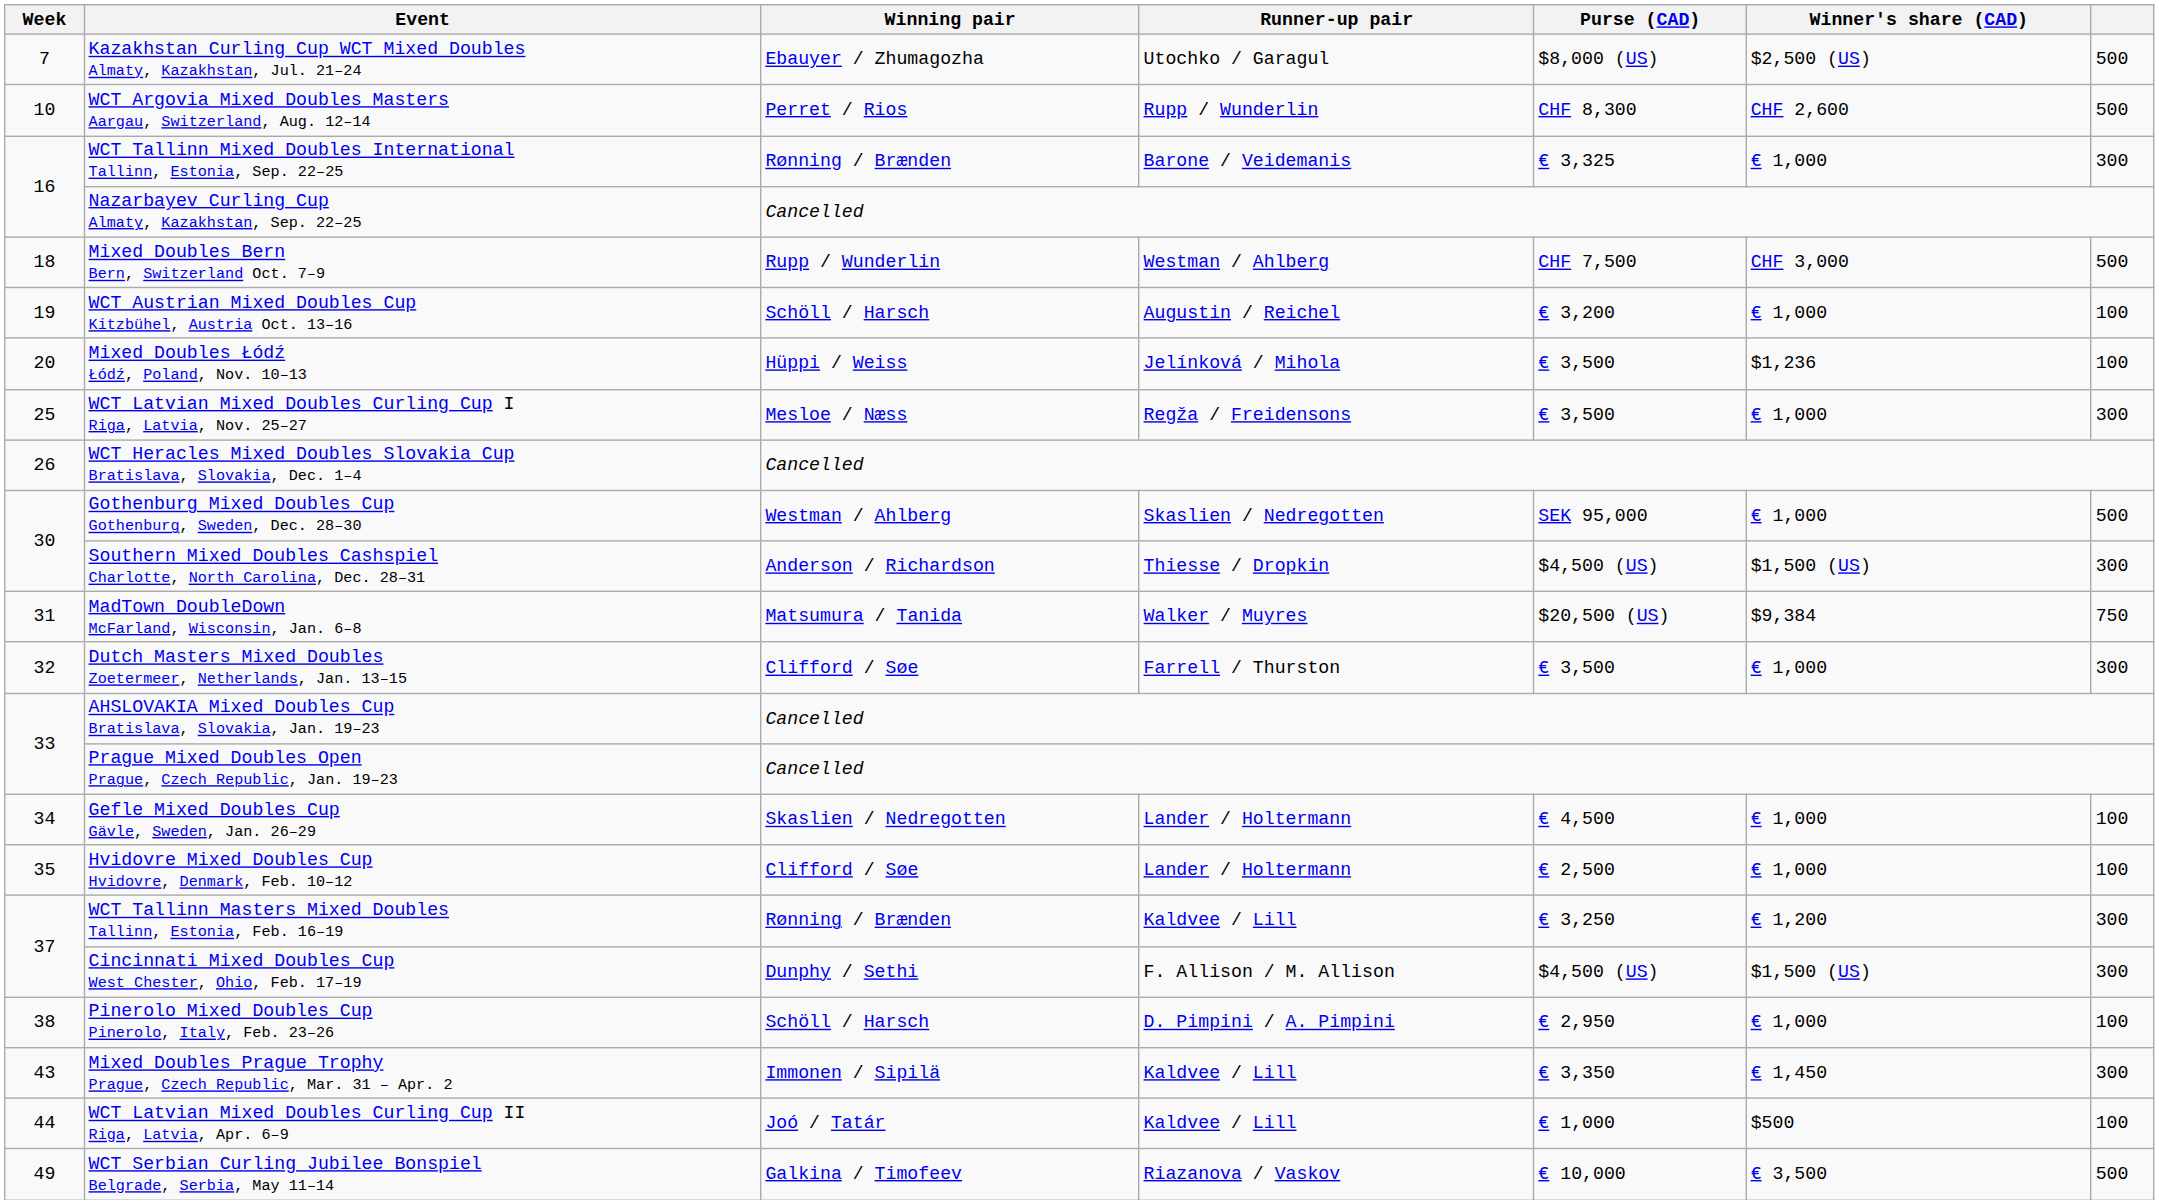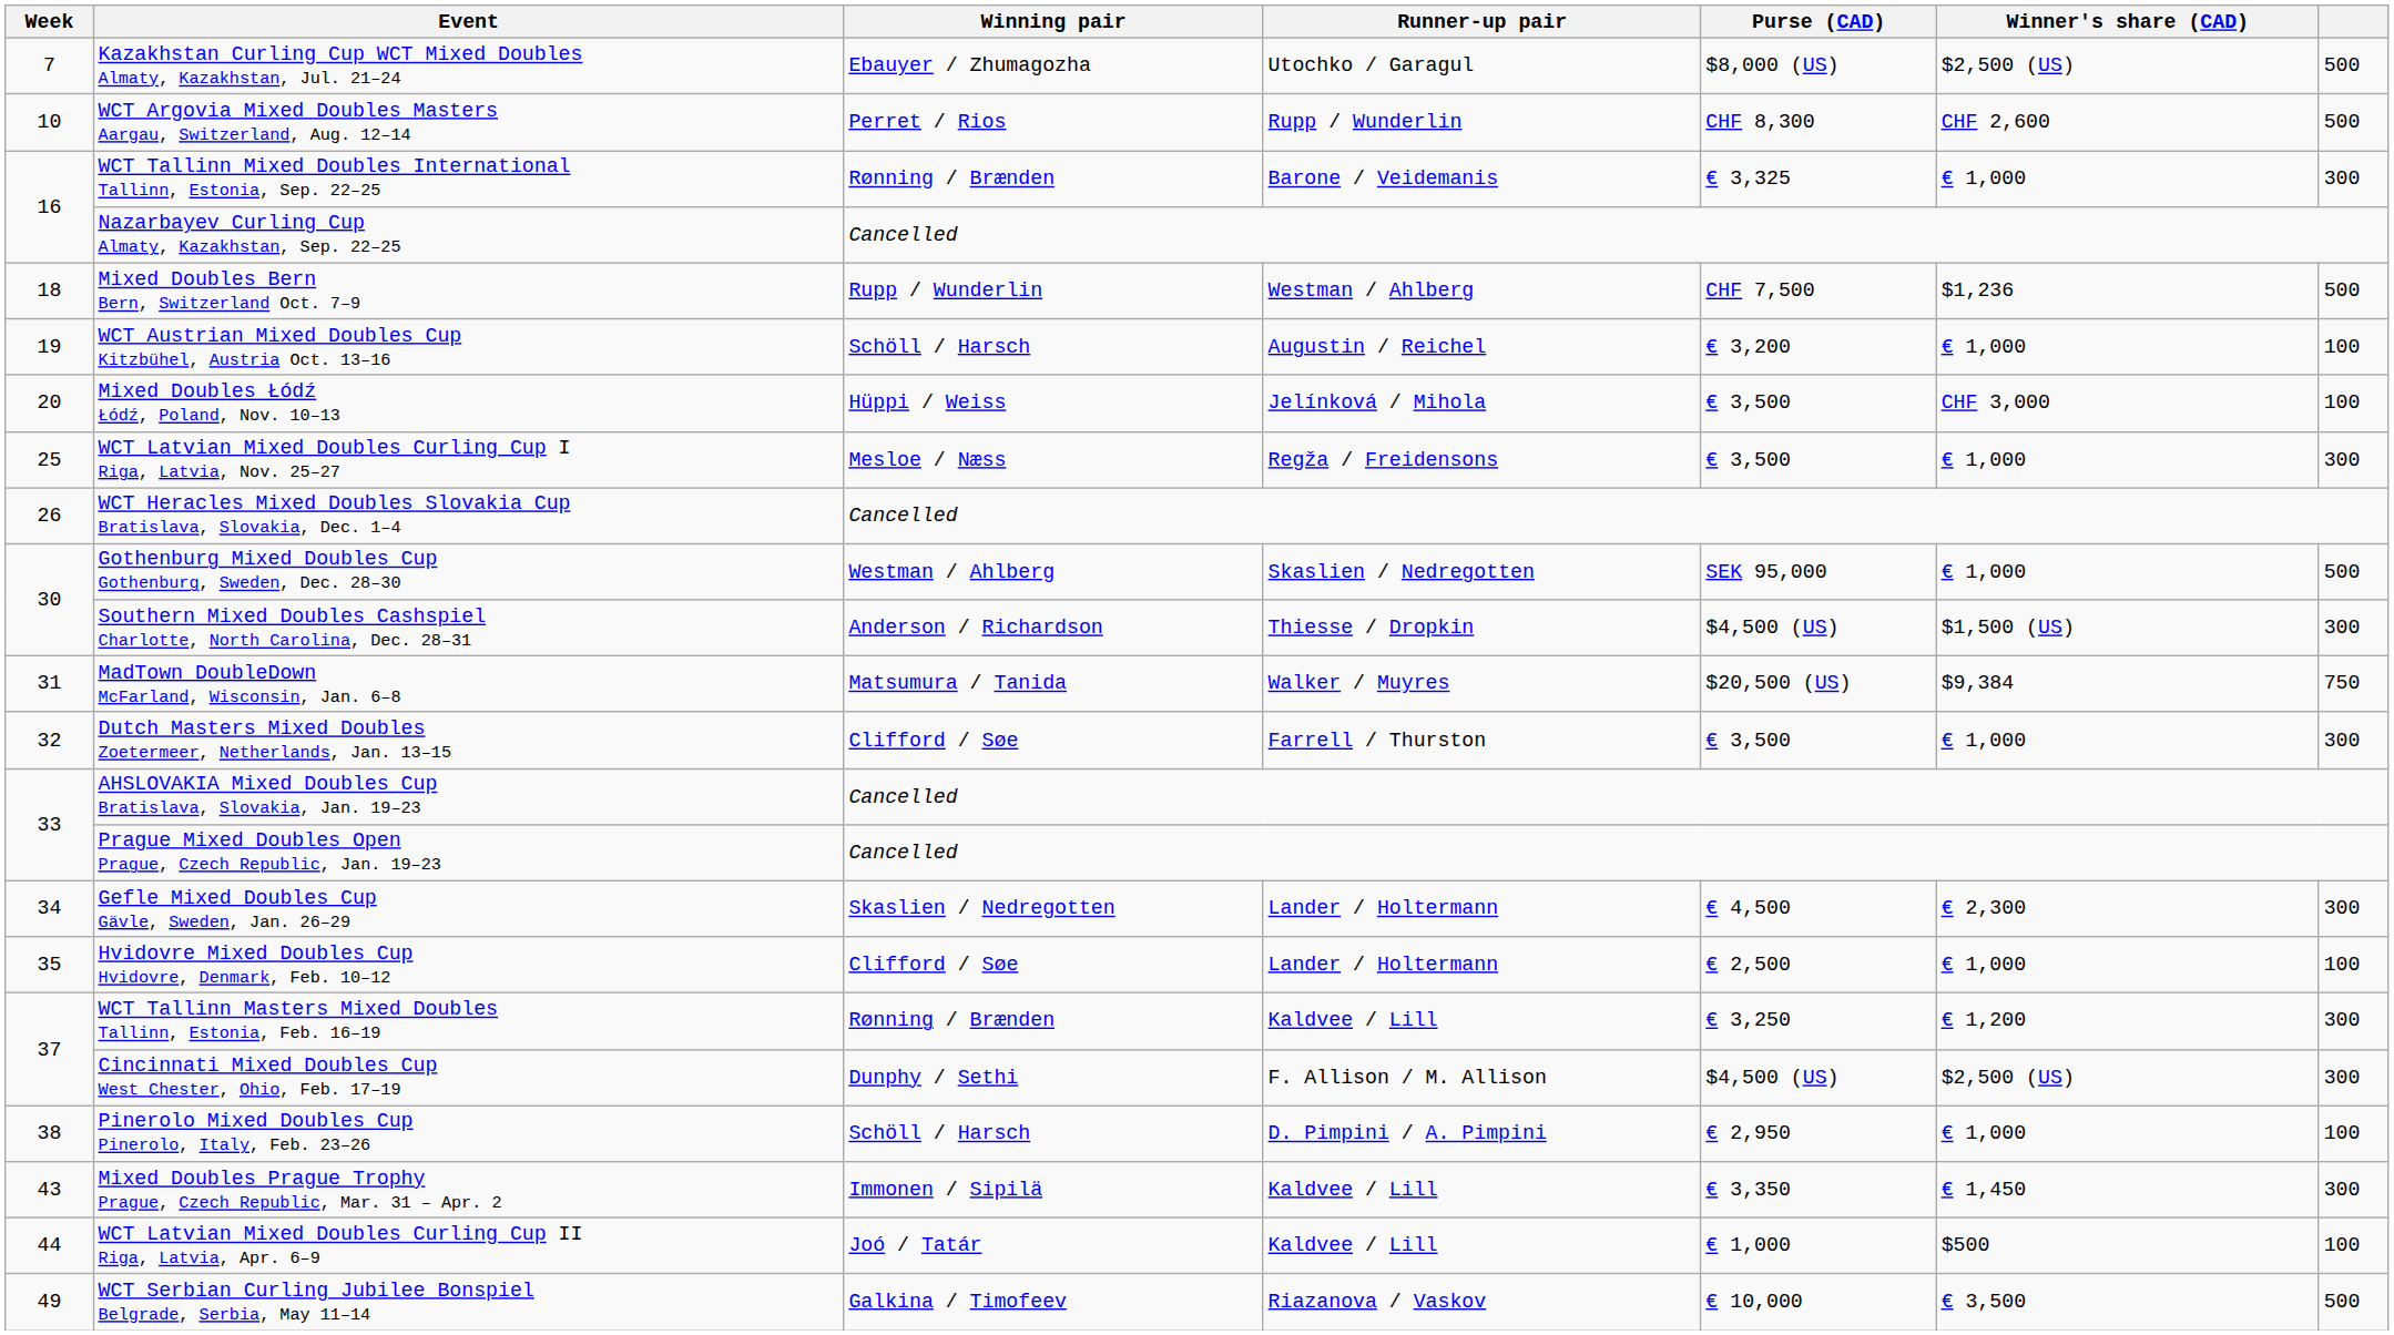 <table class="wikitable sortable" style="margin-right:0; width:97%">
 <tr>
 <th>Week</th>
 <th>Event</th>
 <th>Winning pair</th>
 <th>Runner-up pair</th>
 <th>Purse (<a href='#'>CAD</a>)</th>
 <th>Winner's share (<a href='#'>CAD</a>)</th>
 <th></th>
 </tr>
 <tr>
 <td align=center>7</td>
 <td><a href='#'>Kazakhstan Curling Cup WCT Mixed Doubles</a> <br> <small><a href='#'>Almaty</a>, <a href='#'>Kazakhstan</a>, Jul. 21–24</small></td>
 <td> <a href='#'>Ebauyer</a> / Zhumagozha</td>
 <td> Utochko / Garagul</td>
 <td>$8,000 (<a href='#'>US</a>)</td>
 <td>$2,500 (<a href='#'>US</a>)</td>
 <td>500</td>
 </tr>
 <tr>
 <td align=center>10</td>
 <td><a href='#'>WCT Argovia Mixed Doubles Masters</a> <br> <small><a href='#'>Aargau</a>, <a href='#'>Switzerland</a>, Aug. 12–14</small></td>
 <td> <a href='#'>Perret</a> / <a href='#'>Rios</a></td>
 <td> <a href='#'>Rupp</a> / <a href='#'>Wunderlin</a></td>
 <td><a href='#'>CHF</a> 8,300</td>
 <td><a href='#'>CHF</a> 2,600</td>
 <td>500</td>
 </tr>
 <tr>
 <td align=center rowspan=2>16</td>
 <td><a href='#'>WCT Tallinn Mixed Doubles International</a> <br> <small><a href='#'>Tallinn</a>, <a href='#'>Estonia</a>, Sep. 22–25</small></td>
 <td> <a href='#'>Rønning</a> / <a href='#'>Brænden</a></td>
 <td> <a href='#'>Barone</a> / <a href='#'>Veidemanis</a></td>
 <td><a href='#'>€</a> 3,325</td>
 <td><a href='#'>€</a> 1,000</td>
 <td>300</td>
 </tr>
 <tr>
 <td><a href='#'>Nazarbayev Curling Cup</a> <br> <small><a href='#'>Almaty</a>, <a href='#'>Kazakhstan</a>, Sep. 22–25</small></td>
 <td colspan="5"><em>Cancelled</em></td>
 </tr>
 <tr>
 <td align=center>18</td>
 <td><a href='#'>Mixed Doubles Bern</a> <br> <small><a href='#'>Bern</a>, <a href='#'>Switzerland</a> Oct. 7–9</small></td>
 <td> <a href='#'>Rupp</a> / <a href='#'>Wunderlin</a></td>
 <td> <a href='#'>Westman</a> / <a href='#'>Ahlberg</a></td>
 <td><a href='#'>CHF</a> 7,500</td>
-<td><a href='#'>CHF</a> 3,000</td>
+<td>$1,236</td>
 <td>500</td>
 </tr>
 <tr>
 <td align=center>19</td>
 <td><a href='#'>WCT Austrian Mixed Doubles Cup</a> <br> <small><a href='#'>Kitzbühel</a>, <a href='#'>Austria</a> Oct. 13–16</small></td>
 <td> <a href='#'>Schöll</a> / <a href='#'>Harsch</a></td>
 <td> <a href='#'>Augustin</a> / <a href='#'>Reichel</a></td>
 <td><a href='#'>€</a> 3,200</td>
 <td><a href='#'>€</a> 1,000</td>
 <td>100</td>
 </tr>
 <tr>
 <td align=center>20</td>
 <td><a href='#'>Mixed Doubles Łódź</a> <br> <small><a href='#'>Łódź</a>, <a href='#'>Poland</a>, Nov. 10–13</small></td>
 <td> <a href='#'>Hüppi</a> / <a href='#'>Weiss</a></td>
 <td> <a href='#'>Jelínková</a> / <a href='#'>Mihola</a></td>
 <td><a href='#'>€</a> 3,500</td>
-<td>$1,236</td>
+<td><a href='#'>CHF</a> 3,000</td>
 <td>100</td>
 </tr>
 <tr>
 <td align=center>25</td>
 <td><a href='#'>WCT Latvian Mixed Doubles Curling Cup</a> I <br> <small><a href='#'>Riga</a>, <a href='#'>Latvia</a>, Nov. 25–27</small></td>
 <td> <a href='#'>Mesloe</a> / <a href='#'>Næss</a></td>
 <td> <a href='#'>Regža</a> / <a href='#'>Freidensons</a></td>
 <td><a href='#'>€</a> 3,500</td>
 <td><a href='#'>€</a> 1,000</td>
 <td>300</td>
 </tr>
 <tr>
 <td align=center>26</td>
 <td><a href='#'>WCT Heracles Mixed Doubles Slovakia Cup</a> <br> <small><a href='#'>Bratislava</a>, <a href='#'>Slovakia</a>, Dec. 1–4</small></td>
 <td colspan="5"><em>Cancelled</em></td>
 </tr>
 <tr>
 <td align=center rowspan=2>30</td>
 <td><a href='#'>Gothenburg Mixed Doubles Cup</a> <br> <small><a href='#'>Gothenburg</a>, <a href='#'>Sweden</a>, Dec. 28–30</small></td>
 <td> <a href='#'>Westman</a> / <a href='#'>Ahlberg</a></td>
 <td> <a href='#'>Skaslien</a> / <a href='#'>Nedregotten</a></td>
 <td><a href='#'>SEK</a> 95,000</td>
 <td><a href='#'>€</a> 1,000</td>
 <td>500</td>
 </tr>
 <tr>
 <td><a href='#'>Southern Mixed Doubles Cashspiel</a> <br> <small><a href='#'>Charlotte</a>, <a href='#'>North Carolina</a>, Dec. 28–31</small></td>
 <td> <a href='#'>Anderson</a> / <a href='#'>Richardson</a></td>
 <td> <a href='#'>Thiesse</a> / <a href='#'>Dropkin</a></td>
 <td>$4,500 (<a href='#'>US</a>)</td>
 <td>$1,500 (<a href='#'>US</a>)</td>
 <td>300</td>
 </tr>
 <tr>
 <td align=center>31</td>
 <td><a href='#'>MadTown DoubleDown</a> <br> <small><a href='#'>McFarland</a>, <a href='#'>Wisconsin</a>, Jan. 6–8</small></td>
 <td> <a href='#'>Matsumura</a> / <a href='#'>Tanida</a></td>
 <td> <a href='#'>Walker</a> / <a href='#'>Muyres</a></td>
 <td>$20,500 (<a href='#'>US</a>)</td>
 <td>$9,384</td>
 <td>750</td>
 </tr>
 <tr>
 <td align=center>32</td>
 <td><a href='#'>Dutch Masters Mixed Doubles</a> <br> <small><a href='#'>Zoetermeer</a>, <a href='#'>Netherlands</a>, Jan. 13–15</small></td>
 <td> <a href='#'>Clifford</a> / <a href='#'>Søe</a></td>
 <td> <a href='#'>Farrell</a> / Thurston</td>
 <td><a href='#'>€</a> 3,500</td>
 <td><a href='#'>€</a> 1,000</td>
 <td>300</td>
 </tr>
 <tr>
 <td align=center rowspan=2>33</td>
 <td><a href='#'>AHSLOVAKIA Mixed Doubles Cup</a> <br> <small><a href='#'>Bratislava</a>, <a href='#'>Slovakia</a>, Jan. 19–23</small></td>
 <td colspan="5"><em>Cancelled</em></td>
 </tr>
 <tr>
 <td><a href='#'>Prague Mixed Doubles Open</a> <br> <small><a href='#'>Prague</a>, <a href='#'>Czech Republic</a>, Jan. 19–23</small></td>
 <td colspan="5"><em>Cancelled</em></td>
 </tr>
 <tr>
 <td align=center>34</td>
 <td><a href='#'>Gefle Mixed Doubles Cup</a> <br> <small><a href='#'>Gävle</a>, <a href='#'>Sweden</a>, Jan. 26–29</small></td>
 <td> <a href='#'>Skaslien</a> / <a href='#'>Nedregotten</a></td>
 <td> <a href='#'>Lander</a> / <a href='#'>Holtermann</a></td>
 <td><a href='#'>€</a> 4,500</td>
-<td><a href='#'>€</a> 1,000</td>
-<td>100</td>
+<td><a href='#'>€</a> 2,300</td>
+<td>300</td>
 </tr>
 <tr>
 <td align=center>35</td>
 <td><a href='#'>Hvidovre Mixed Doubles Cup</a> <br> <small><a href='#'>Hvidovre</a>, <a href='#'>Denmark</a>, Feb. 10–12</small></td>
 <td> <a href='#'>Clifford</a> / <a href='#'>Søe</a></td>
 <td> <a href='#'>Lander</a> / <a href='#'>Holtermann</a></td>
 <td><a href='#'>€</a> 2,500</td>
 <td><a href='#'>€</a> 1,000</td>
 <td>100</td>
 </tr>
 <tr>
 <td align=center rowspan=2>37</td>
 <td><a href='#'>WCT Tallinn Masters Mixed Doubles</a> <br> <small><a href='#'>Tallinn</a>, <a href='#'>Estonia</a>, Feb. 16–19</small></td>
 <td> <a href='#'>Rønning</a> / <a href='#'>Brænden</a></td>
 <td> <a href='#'>Kaldvee</a> / <a href='#'>Lill</a></td>
 <td><a href='#'>€</a> 3,250</td>
 <td><a href='#'>€</a> 1,200</td>
 <td>300</td>
 </tr>
 <tr>
 <td><a href='#'>Cincinnati Mixed Doubles Cup</a> <br> <small> <a href='#'>West Chester</a>, <a href='#'>Ohio</a>, Feb. 17–19</small></td>
 <td> <a href='#'>Dunphy</a> / <a href='#'>Sethi</a></td>
 <td> F. Allison / M. Allison</td>
 <td>$4,500 (<a href='#'>US</a>)</td>
-<td>$1,500 (<a href='#'>US</a>)</td>
+<td>$2,500 (<a href='#'>US</a>)</td>
 <td>300</td>
 </tr>
 <tr>
 <td align=center>38</td>
 <td><a href='#'>Pinerolo Mixed Doubles Cup</a> <br> <small><a href='#'>Pinerolo</a>, <a href='#'>Italy</a>, Feb. 23–26</small></td>
 <td> <a href='#'>Schöll</a> / <a href='#'>Harsch</a></td>
 <td> <a href='#'>D. Pimpini</a> / <a href='#'>A. Pimpini</a></td>
 <td><a href='#'>€</a> 2,950</td>
 <td><a href='#'>€</a> 1,000</td>
 <td>100</td>
 </tr>
 <tr>
 <td align=center>43</td>
 <td><a href='#'>Mixed Doubles Prague Trophy</a> <br> <small><a href='#'>Prague</a>, <a href='#'>Czech Republic</a>, Mar. 31 – Apr. 2</small></td>
 <td> <a href='#'>Immonen</a> / <a href='#'>Sipilä</a></td>
 <td> <a href='#'>Kaldvee</a> / <a href='#'>Lill</a></td>
 <td><a href='#'>€</a> 3,350</td>
 <td><a href='#'>€</a> 1,450</td>
 <td>300</td>
 </tr>
 <tr>
 <td align=center>44</td>
 <td><a href='#'>WCT Latvian Mixed Doubles Curling Cup</a> II <br> <small><a href='#'>Riga</a>, <a href='#'>Latvia</a>, Apr. 6–9</small></td>
 <td> <a href='#'>Joó</a> / <a href='#'>Tatár</a></td>
 <td> <a href='#'>Kaldvee</a> / <a href='#'>Lill</a></td>
 <td><a href='#'>€</a> 1,000</td>
 <td>$500</td>
 <td>100</td>
 </tr>
 <tr>
 <td align=center>49</td>
 <td><a href='#'>WCT Serbian Curling Jubilee Bonspiel</a> <br> <small><a href='#'>Belgrade</a>, <a href='#'>Serbia</a>, May 11–14</small></td>
 <td> <a href='#'>Galkina</a> / <a href='#'>Timofeev</a></td>
 <td> <a href='#'>Riazanova</a> / <a href='#'>Vaskov</a></td>
 <td><a href='#'>€</a> 10,000</td>
 <td><a href='#'>€</a> 3,500</td>
 <td>500</td>
 </tr>
 </table>
